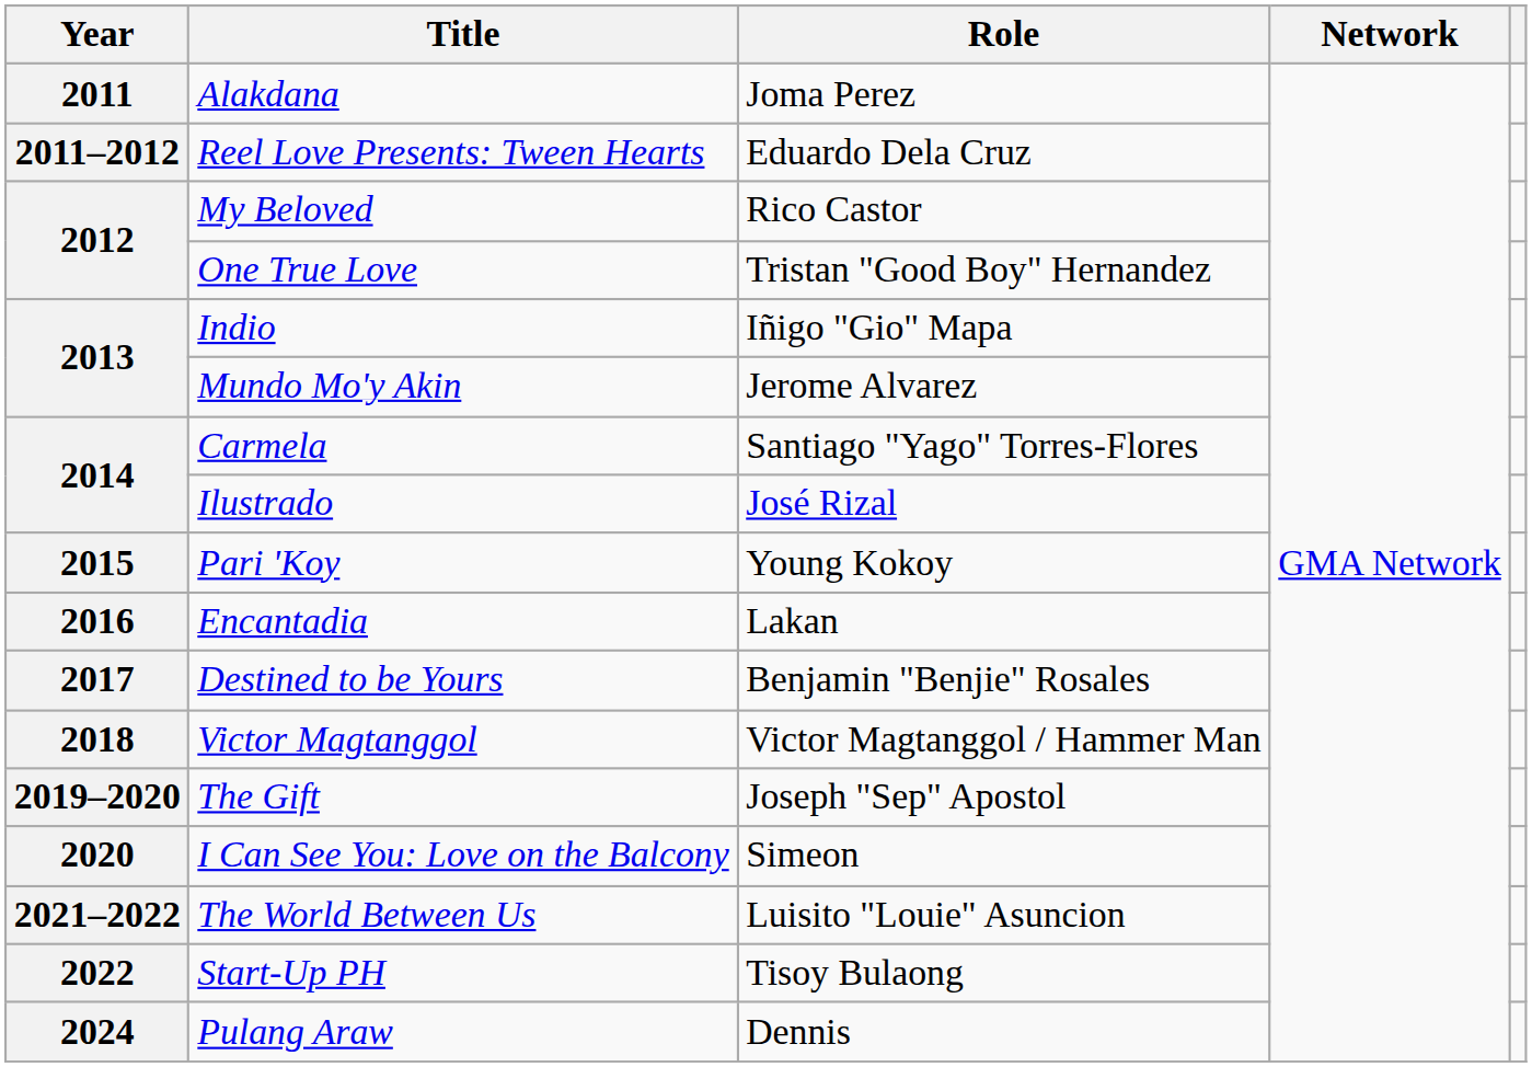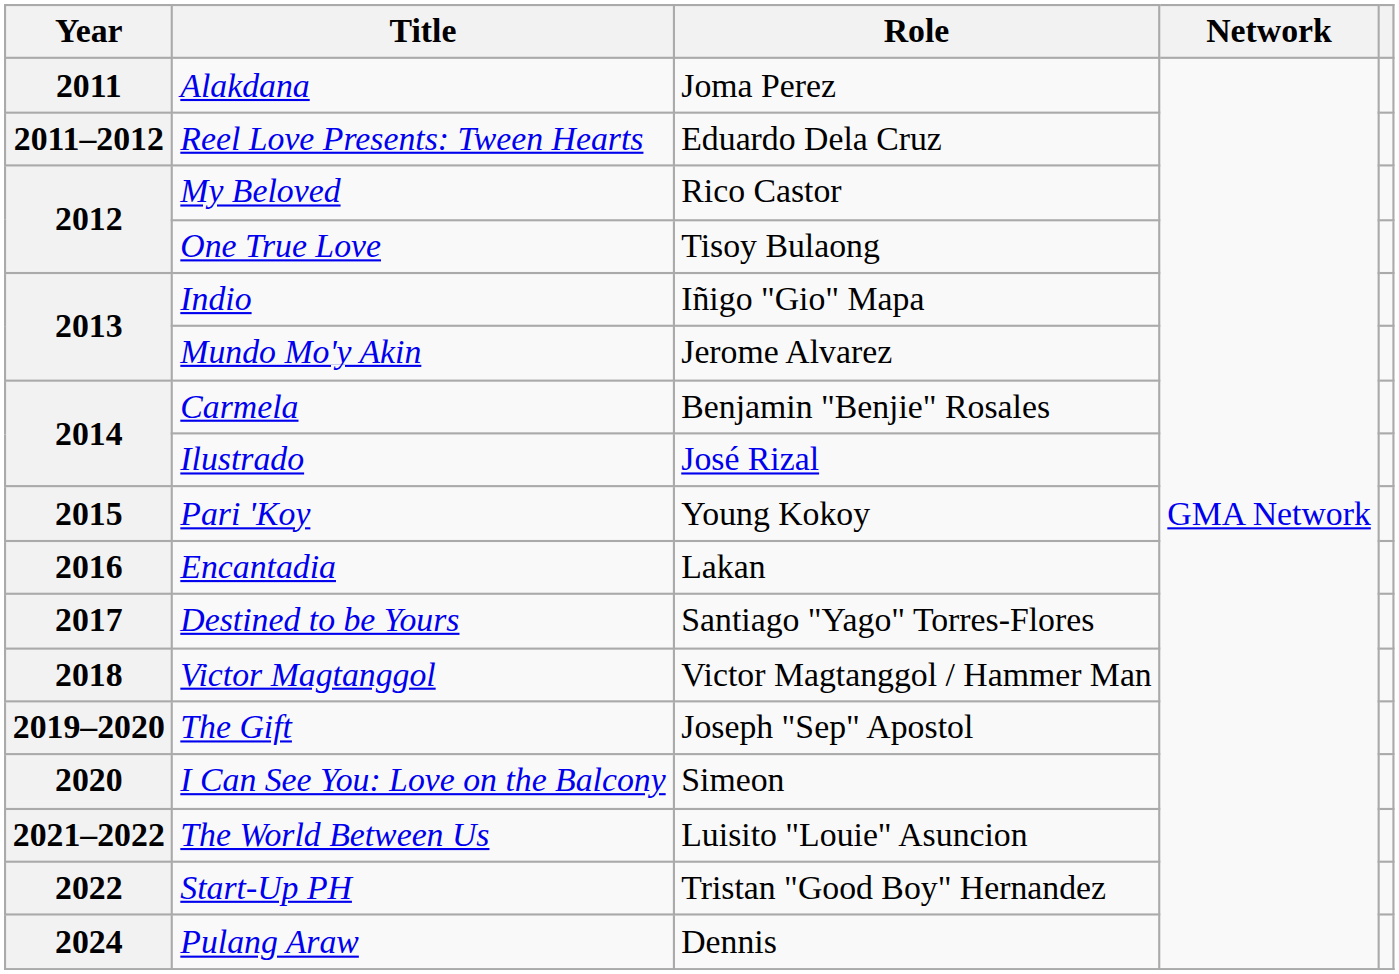 <table class="wikitable sortable plainrowheaders">
 <tr>
 <th scope="col">Year</th>
 <th scope="col">Title</th>
 <th scope="col">Role</th>
 <th scope="col">Network</th>
 <th scope="col"></th>
 </tr>
 <tr>
 <th scope="row">2011</th>
 <td><em><a href='#'>Alakdana</a></em></td>
 <td>Joma Perez</td>
 <td rowspan="17"><a href='#'>GMA Network</a></td>
 <td></td>
 </tr>
 <tr>
 <th scope="row">2011–2012</th>
 <td><em><a href='#'>Reel Love Presents: Tween Hearts</a></em></td>
 <td>Eduardo Dela Cruz</td>
 <td></td>
 </tr>
 <tr>
 <th scope="row" rowspan="2">2012</th>
 <td><em><a href='#'>My Beloved</a></em></td>
 <td>Rico Castor</td>
 <td></td>
 </tr>
 <tr>
 <td><em><a href='#'>One True Love</a></em></td>
-<td>Tristan "Good Boy" Hernandez</td>
+<td>Tisoy Bulaong</td>
 <td></td>
 </tr>
 <tr>
 <th scope="row" rowspan="2">2013</th>
 <td><em><a href='#'>Indio</a></em></td>
 <td>Iñigo "Gio" Mapa</td>
 <td></td>
 </tr>
 <tr>
 <td><em><a href='#'>Mundo Mo'y Akin</a></em></td>
 <td>Jerome Alvarez</td>
 <td></td>
 </tr>
 <tr>
 <th scope="row" rowspan="2">2014</th>
 <td><em><a href='#'>Carmela</a></em></td>
-<td>Santiago "Yago" Torres-Flores</td>
+<td>Benjamin "Benjie" Rosales</td>
 <td></td>
 </tr>
 <tr>
 <td><em><a href='#'>Ilustrado</a></em></td>
 <td><a href='#'>José Rizal</a></td>
 <td></td>
 </tr>
 <tr>
 <th scope="row">2015</th>
 <td><em><a href='#'>Pari 'Koy</a></em></td>
 <td>Young Kokoy</td>
 <td></td>
 </tr>
 <tr>
 <th scope="row">2016</th>
 <td><em><a href='#'>Encantadia</a></em></td>
 <td>Lakan</td>
 <td></td>
 </tr>
 <tr>
 <th scope="row">2017</th>
 <td><em><a href='#'>Destined to be Yours</a></em></td>
-<td>Benjamin "Benjie" Rosales</td>
+<td>Santiago "Yago" Torres-Flores</td>
 <td></td>
 </tr>
 <tr>
 <th scope="row">2018</th>
 <td><em><a href='#'>Victor Magtanggol</a></em></td>
 <td>Victor Magtanggol / Hammer Man</td>
 <td></td>
 </tr>
 <tr>
 <th scope="row">2019–2020</th>
 <td><em><a href='#'>The Gift</a></em></td>
 <td>Joseph "Sep" Apostol</td>
 <td></td>
 </tr>
 <tr>
 <th scope="row">2020</th>
 <td><em><a href='#'>I Can See You: Love on the Balcony</a></em></td>
 <td> Simeon</td>
 <td></td>
 </tr>
 <tr>
 <th scope="row">2021–2022</th>
 <td><em><a href='#'>The World Between Us</a></em></td>
 <td>Luisito "Louie" Asuncion</td>
 <td></td>
 </tr>
 <tr>
 <th scope="row">2022</th>
 <td><em><a href='#'>Start-Up PH</a></em></td>
-<td>Tisoy Bulaong</td>
+<td>Tristan "Good Boy" Hernandez</td>
 <td></td>
 </tr>
 <tr>
 <th scope="row">2024</th>
 <td><em><a href='#'>Pulang Araw</a></em></td>
 <td>Dennis</td>
 <td></td>
 </tr>
 <tr>
 </tr>
 </table>
